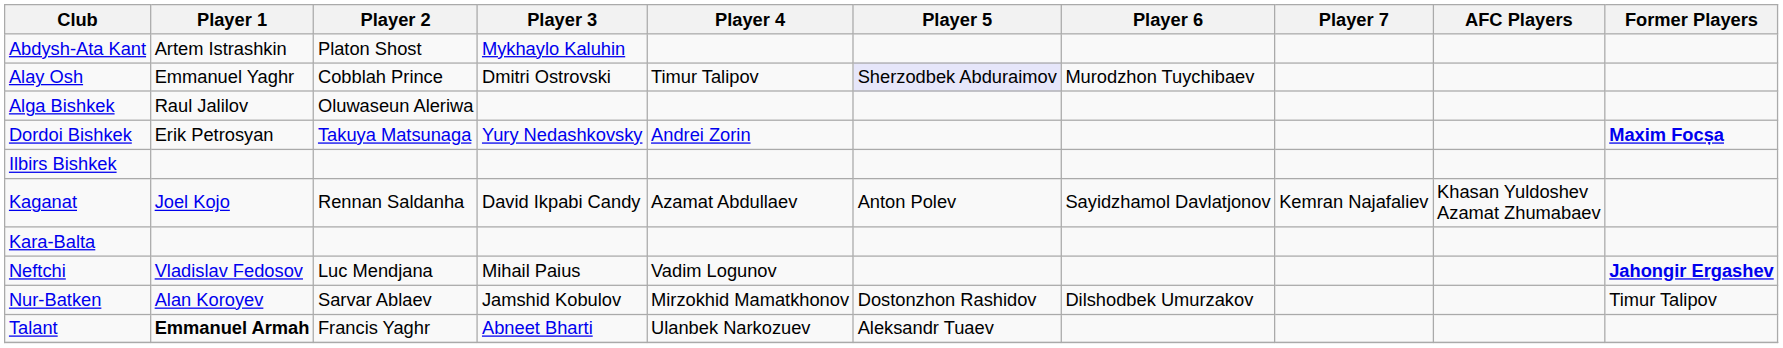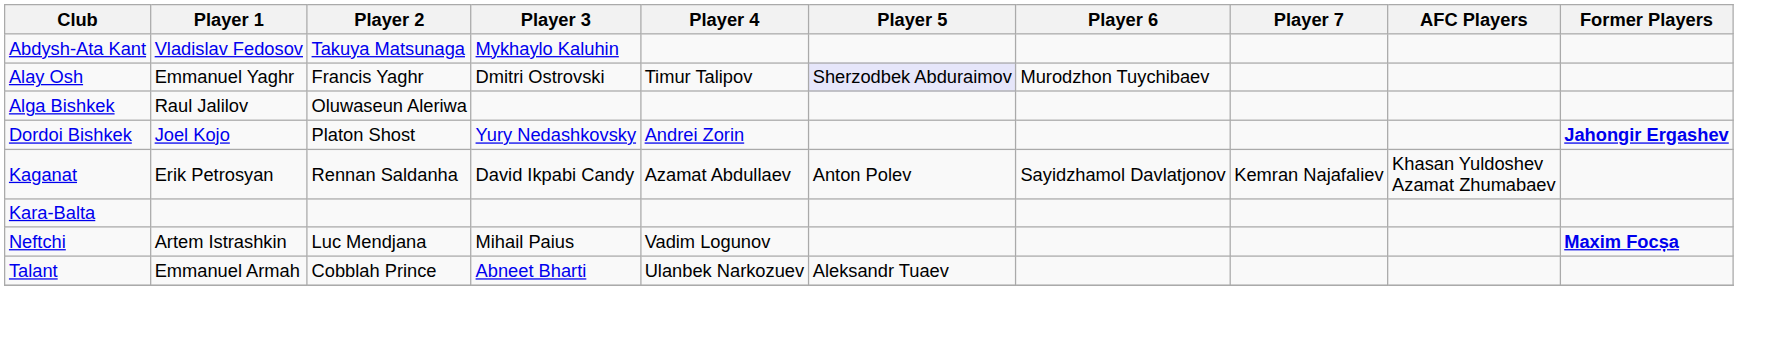 <table class="wikitable" style="font-size:90%;">
 <tr>
 <th>Club</th>
 <th>Player 1</th>
 <th>Player 2</th>
 <th>Player 3</th>
 <th>Player 4</th>
 <th>Player 5</th>
 <th>Player 6</th>
 <th>Player 7</th>
 <th>AFC Players</th>
 <th>Former Players</th>
 </tr>
 <tr>
 <td><a href='#'>Abdysh-Ata Kant</a></td>
-<td> Artem Istrashkin</td>
-<td> Platon Shost</td>
+<td> <a href='#'>Vladislav Fedosov</a></td>
+<td> <a href='#'>Takuya Matsunaga</a></td>
 <td> <a href='#'>Mykhaylo Kaluhin</a></td>
 <td></td>
 <td></td>
 <td></td>
 <td></td>
 <td></td>
 <td></td>
 </tr>
 <tr>
 <td><a href='#'>Alay Osh</a></td>
 <td> Emmanuel Yaghr</td>
-<td> Cobblah Prince</td>
+<td> Francis Yaghr</td>
 <td> Dmitri Ostrovski</td>
 <td> Timur Talipov</td>
 <td style="background: lavender;"> Sherzodbek Abduraimov</td>
 <td> Murodzhon Tuychibaev</td>
 <td></td>
 <td></td>
 <td></td>
 </tr>
 <tr>
 <td><a href='#'>Alga Bishkek</a></td>
 <td> Raul Jalilov</td>
 <td> Oluwaseun Aleriwa</td>
 <td></td>
 <td></td>
 <td></td>
 <td></td>
 <td></td>
 <td></td>
 <td></td>
 </tr>
 <tr>
 <td><a href='#'>Dordoi Bishkek</a></td>
-<td> Erik Petrosyan</td>
-<td> <a href='#'>Takuya Matsunaga</a></td>
+<td> <a href='#'>Joel Kojo</a></td>
+<td> Platon Shost</td>
 <td> <a href='#'>Yury Nedashkovsky</a></td>
 <td> <a href='#'>Andrei Zorin</a></td>
 <td></td>
 <td></td>
 <td></td>
 <td></td>
-<td> <strong><a href='#'>Maxim Focșa</a></strong></td>
-</tr>
-<tr>
-<td><a href='#'>Ilbirs Bishkek</a></td>
-<td></td>
-<td></td>
-<td></td>
-<td></td>
-<td></td>
-<td></td>
-<td></td>
-<td></td>
-<td></td>
+<td> <strong><a href='#'>Jahongir Ergashev</a></strong></td>
 </tr>
 <tr>
 <td><a href='#'>Kaganat</a></td>
-<td> <a href='#'>Joel Kojo</a></td>
+<td> Erik Petrosyan</td>
 <td> Rennan Saldanha</td>
 <td> David Ikpabi Candy</td>
 <td> Azamat Abdullaev</td>
 <td> Anton Polev</td>
 <td> Sayidzhamol Davlatjonov</td>
 <td> Kemran Najafaliev</td>
 <td> Khasan Yuldoshev <br>  Azamat Zhumabaev</td>
 <td></td>
 </tr>
 <tr>
 <td><a href='#'>Kara-Balta</a></td>
 <td></td>
 <td></td>
 <td></td>
 <td></td>
 <td></td>
 <td></td>
 <td></td>
 <td></td>
 <td></td>
 </tr>
 <tr>
 <td><a href='#'>Neftchi</a></td>
-<td> <a href='#'>Vladislav Fedosov</a></td>
+<td> Artem Istrashkin</td>
 <td> Luc Mendjana</td>
 <td> Mihail Paius</td>
 <td> Vadim Logunov</td>
 <td></td>
 <td></td>
 <td></td>
 <td></td>
-<td> <strong><a href='#'>Jahongir Ergashev</a></strong></td>
-</tr>
-<tr>
-<td><a href='#'>Nur-Batken</a></td>
-<td> <a href='#'>Alan Koroyev</a></td>
-<td> Sarvar Ablaev</td>
-<td> Jamshid Kobulov</td>
-<td> Mirzokhid Mamatkhonov</td>
-<td> Dostonzhon Rashidov</td>
-<td> Dilshodbek Umurzakov</td>
-<td></td>
-<td></td>
-<td> Timur Talipov</td>
+<td> <strong><a href='#'>Maxim Focșa</a></strong></td>
 </tr>
 <tr>
 <td><a href='#'>Talant</a></td>
-<td><strong> Emmanuel Armah</strong></td>
-<td> Francis Yaghr</td>
+<td> Emmanuel Armah</td>
+<td> Cobblah Prince</td>
 <td> <a href='#'>Abneet Bharti</a></td>
 <td> Ulanbek Narkozuev</td>
 <td> Aleksandr Tuaev</td>
 <td></td>
 <td></td>
 <td></td>
 <td></td>
 </tr>
 <tr>
 </tr>
 </table>
